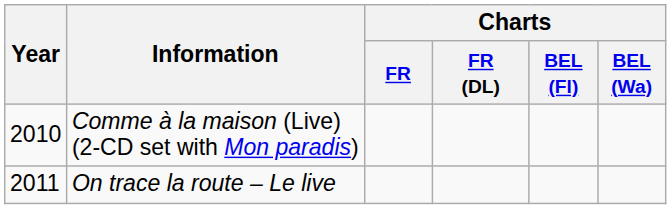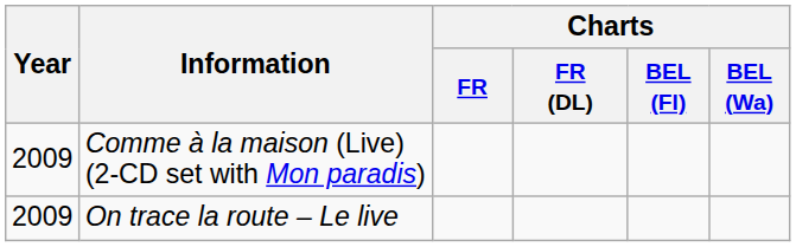 <table class="wikitable">
 <tr>
 <th align="center" rowspan="2">Year</th>
 <th align="center" rowspan="2">Information</th>
 <th align="center" colspan="4">Charts</th>
 </tr>
 <tr>
 <th width="40"><small><a href='#'>FR</a><br></small></th>
 <th width="60"><small><a href='#'>FR</a> <br>(DL)</small></th>
 <th width="40"><small><a href='#'>BEL <br>(Fl)</a></small></th>
 <th width="40"><small><a href='#'>BEL <br>(Wa)</a></small></th>
 </tr>
 <tr>
-<td>2010</td>
+<td>2009</td>
 <td><em>Comme à la maison</em> (Live) <br>(2-CD set with <em><a href='#'>Mon paradis</a></em>)</td>
 <td></td>
 <td></td>
 <td></td>
 <td></td>
 </tr>
 <tr>
-<td>2011</td>
+<td>2009</td>
 <td><em>On trace la route – Le live</em></td>
 <td></td>
 <td></td>
 <td></td>
 <td></td>
 </tr>
 </table>
